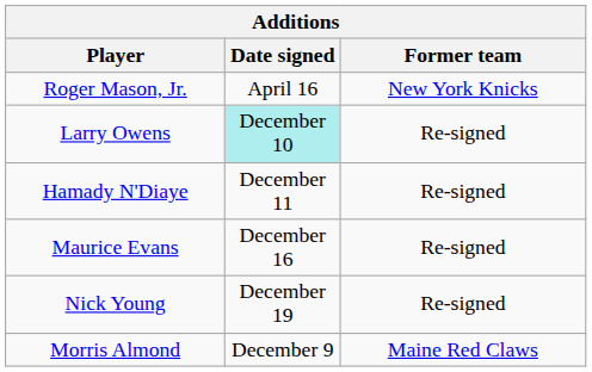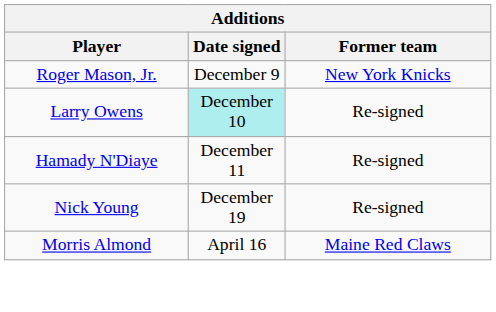 <table class="wikitable" style="text-align:center">
 <tr>
 <th colspan=3>Additions</th>
 </tr>
 <tr>
 <th style="width:160px">Player</th>
 <th style="width:80px">Date signed</th>
 <th style="width:180px">Former team</th>
 </tr>
 <tr>
 <td><a href='#'>Roger Mason, Jr.</a></td>
-<td>April 16</td>
+<td>December 9</td>
 <td><a href='#'>New York Knicks</a></td>
 </tr>
 <tr>
 <td><a href='#'>Larry Owens</a></td>
 <td style="background: paleturquoise;">December 10</td>
 <td>Re-signed</td>
 </tr>
 <tr>
 <td><a href='#'>Hamady N'Diaye</a></td>
 <td>December 11</td>
 <td>Re-signed</td>
 </tr>
 <tr>
-<td><a href='#'>Maurice Evans</a></td>
-<td>December 16</td>
-<td>Re-signed</td>
-</tr>
-<tr>
 <td><a href='#'>Nick Young</a></td>
 <td>December 19</td>
 <td>Re-signed</td>
 </tr>
 <tr>
 <td><a href='#'>Morris Almond</a></td>
-<td>December 9</td>
+<td>April 16</td>
 <td><a href='#'>Maine Red Claws</a><br></td>
 </tr>
 </table>
